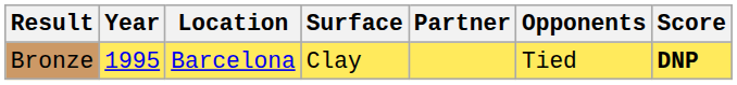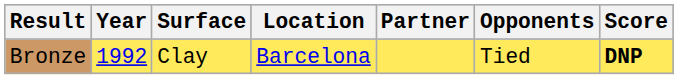 <table class="sortable wikitable">
 <tr>
 <th>Result</th>
 <th>Year</th>
+<th>Surface</th>
 <th>Location</th>
-<th>Surface</th>
 <th>Partner</th>
 <th>Opponents</th>
 <th>Score</th>
 </tr>
 <tr bgcolor=FFEA5C>
 <td bgcolor=cc9966>Bronze</td>
-<td><a href='#'>1995</a></td>
+<td><a href='#'>1992</a></td>
+<td>Clay</td>
 <td><a href='#'>Barcelona</a></td>
-<td>Clay</td>
 <td></td>
 <td>Tied</td>
 <td><strong>DNP</strong></td>
 </tr>
 </table>
